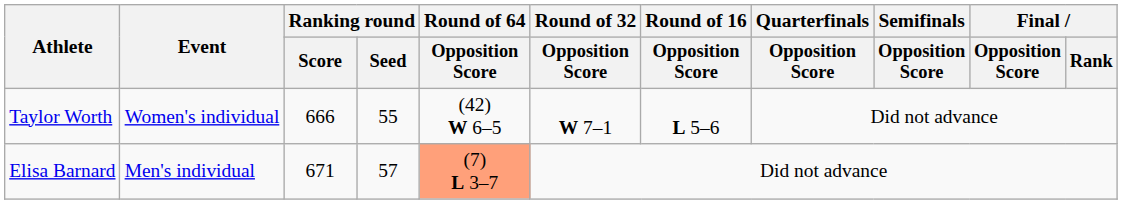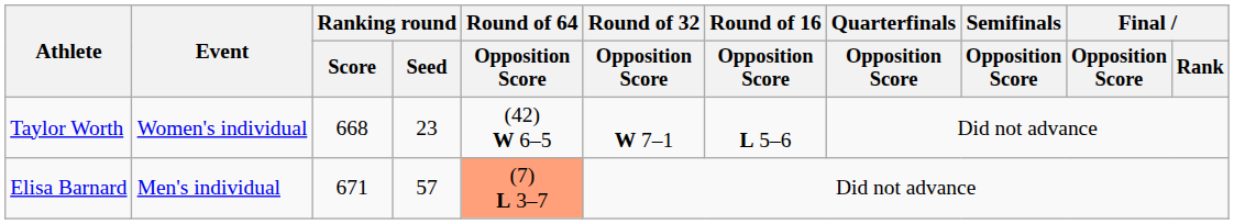 <table class="wikitable" style="font-size:90%">
 <tr>
 <th rowspan="2">Athlete</th>
 <th rowspan="2">Event</th>
 <th colspan="2">Ranking round</th>
 <th>Round of 64</th>
 <th>Round of 32</th>
 <th>Round of 16</th>
 <th>Quarterfinals</th>
 <th>Semifinals</th>
 <th colspan="2">Final / </th>
 </tr>
 <tr style="font-size:95%">
 <th>Score</th>
 <th>Seed</th>
 <th>Opposition<br>Score</th>
 <th>Opposition<br>Score</th>
 <th>Opposition<br>Score</th>
 <th>Opposition<br>Score</th>
 <th>Opposition<br>Score</th>
 <th>Opposition<br>Score</th>
 <th>Rank</th>
 </tr>
 <tr align=center>
 <td align=left><a href='#'>Taylor Worth</a></td>
 <td align=left><a href='#'>Women's individual</a></td>
-<td>666</td>
-<td>55</td>
+<td>668</td>
+<td>23</td>
 <td> (42)<br><strong>W</strong> 6–5</td>
 <td> <br><strong>W</strong> 7–1</td>
 <td> <br><strong>L</strong> 5–6</td>
 <td colspan="4">Did not advance</td>
 </tr>
 <tr align=center>
 <td align=left><a href='#'>Elisa Barnard</a></td>
 <td align=left><a href='#'>Men's individual</a></td>
 <td>671</td>
 <td>57</td>
 <td style="background: lightsalmon;"> (7)<br><strong>L</strong> 3–7</td>
 <td colspan="6">Did not advance</td>
 </tr>
 </table>
